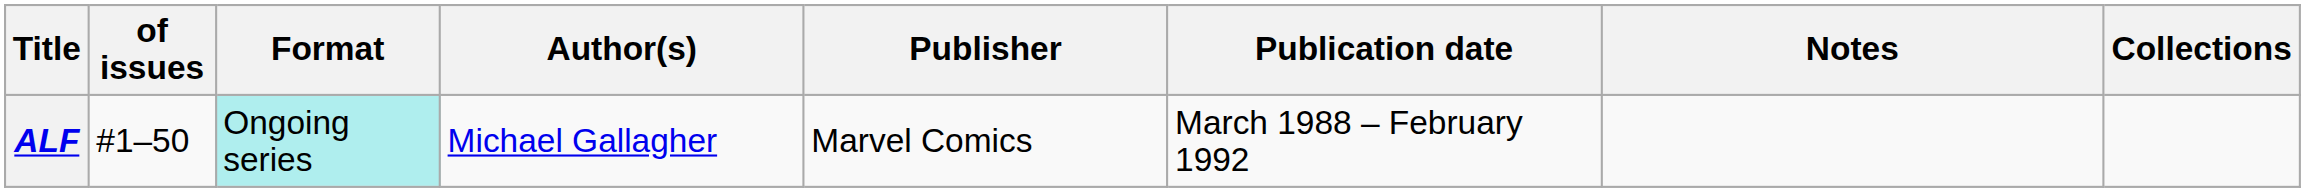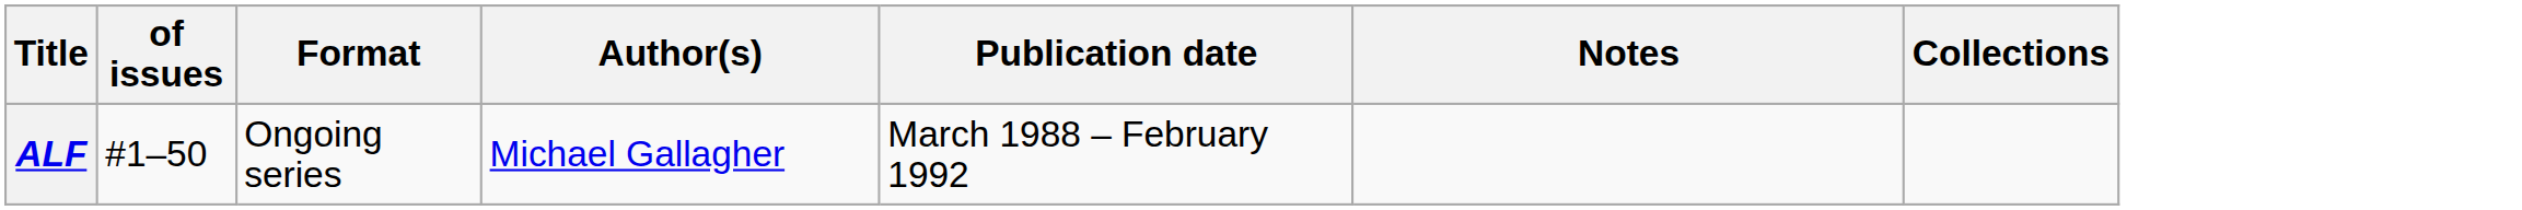 <table class="wikitable">
 <tr>
 <th>Title</th>
 <th style="width:40pt"> of issues</th>
 <th style="width:75pt">Format</th>
 <th style="width:125pt">Author(s)</th>
-<th style="width:125pt">Publisher</th>
 <th style="width:150pt">Publication date</th>
 <th style="width:175pt">Notes</th>
 <th>Collections</th>
 </tr>
 <tr>
 <th><em><a href='#'>ALF</a></em></th>
 <td>#1–50</td>
-<td style="background: paleturquoise;">Ongoing series</td>
+<td>Ongoing series</td>
 <td><a href='#'>Michael Gallagher</a></td>
-<td>Marvel Comics</td>
 <td>March 1988 – February 1992</td>
 <td></td>
 <td></td>
 </tr>
 </table>
